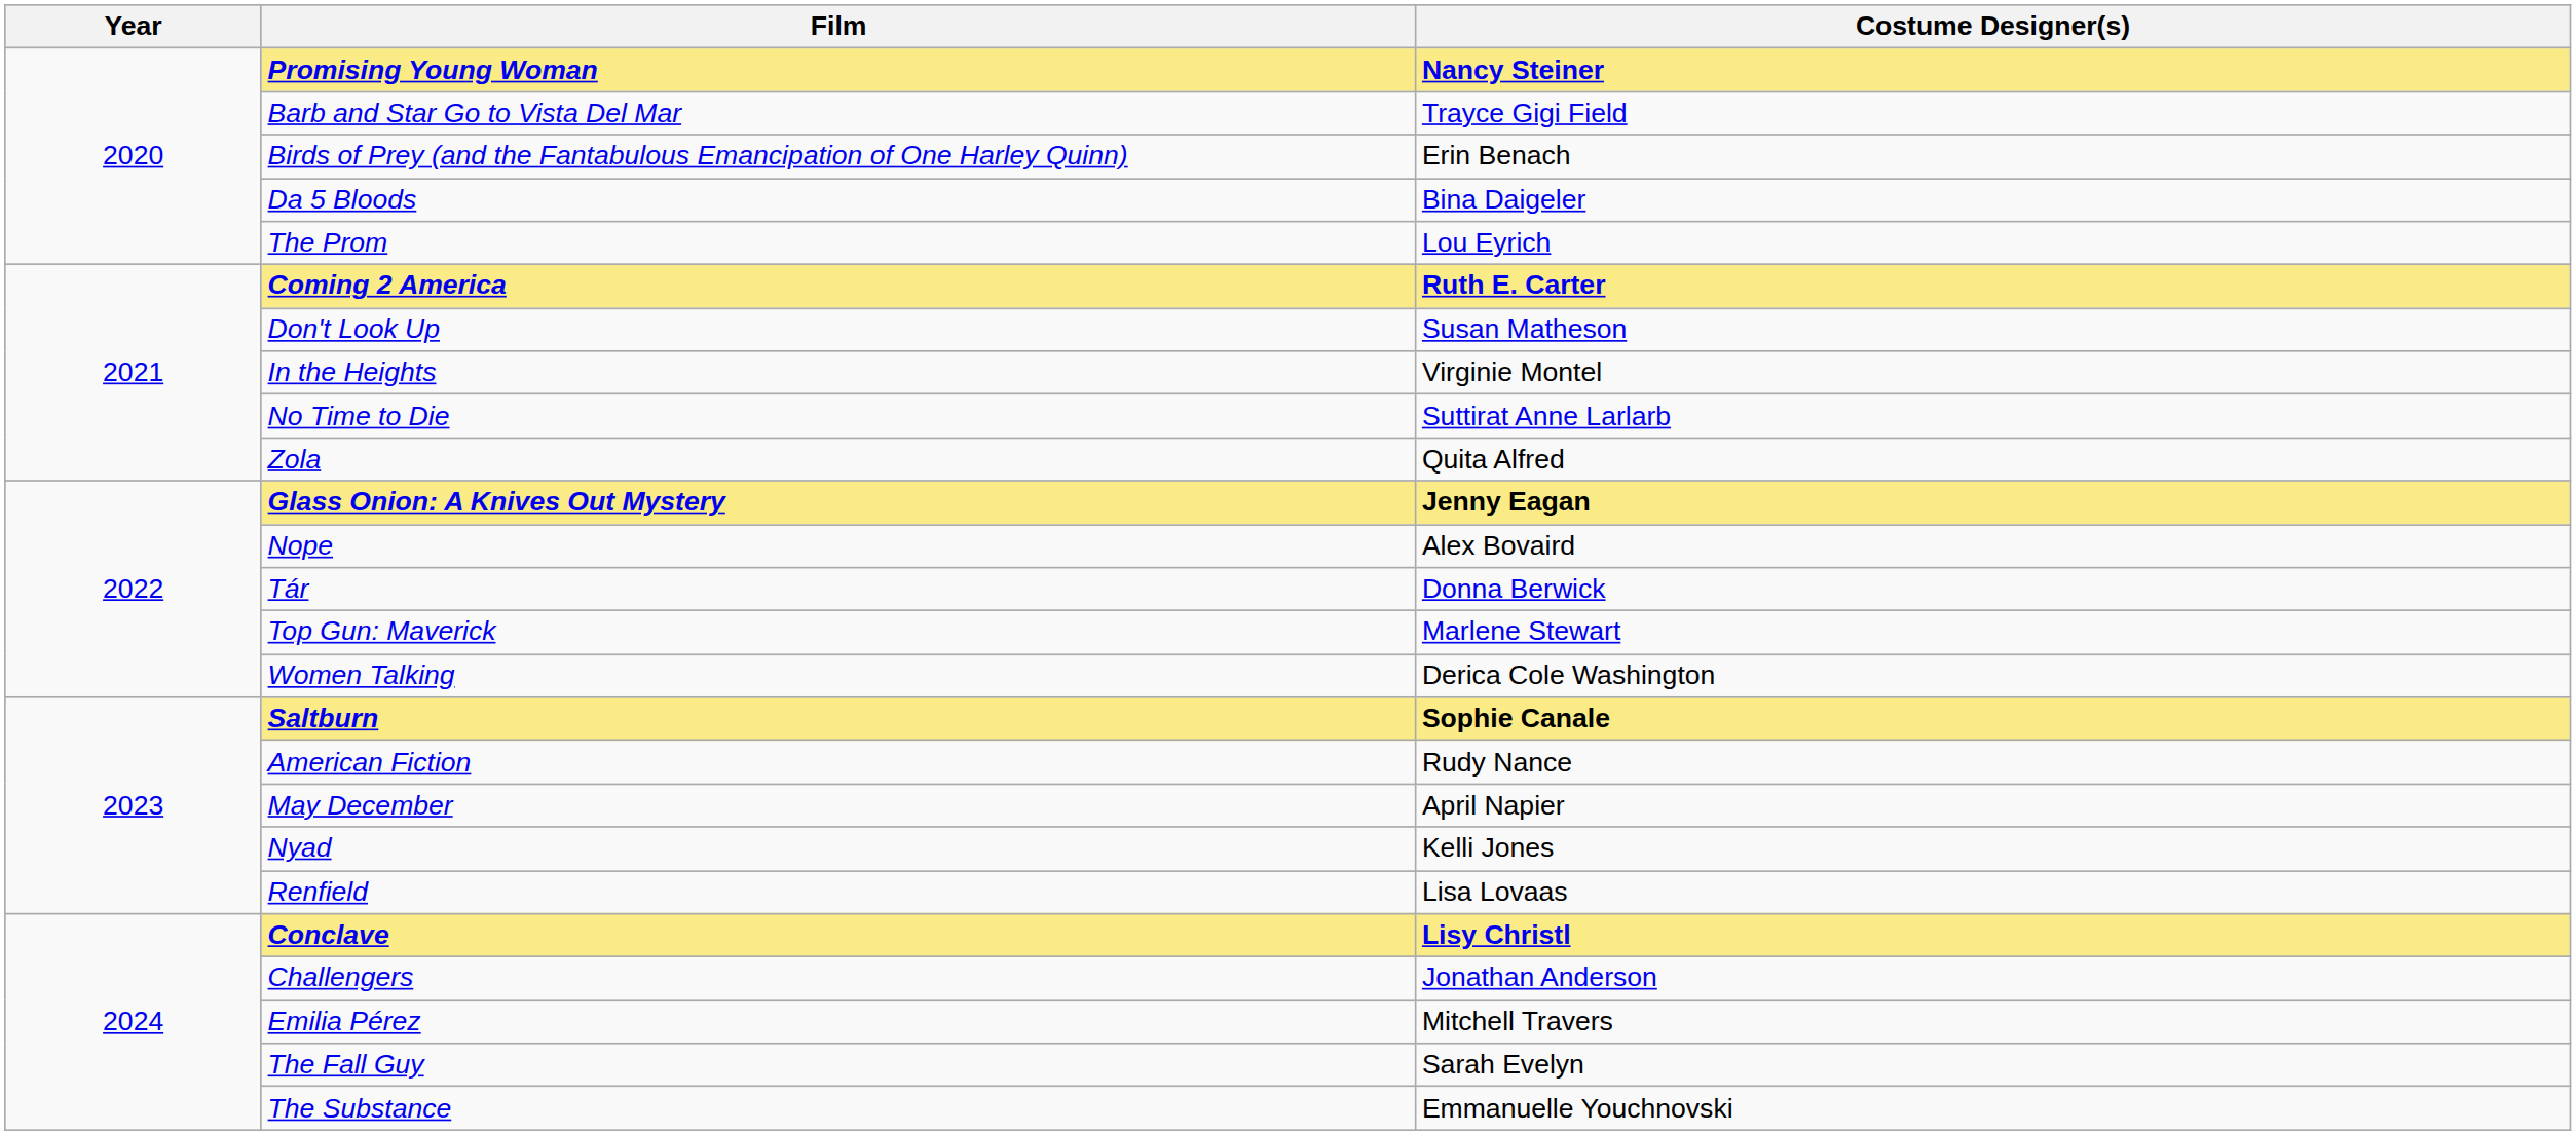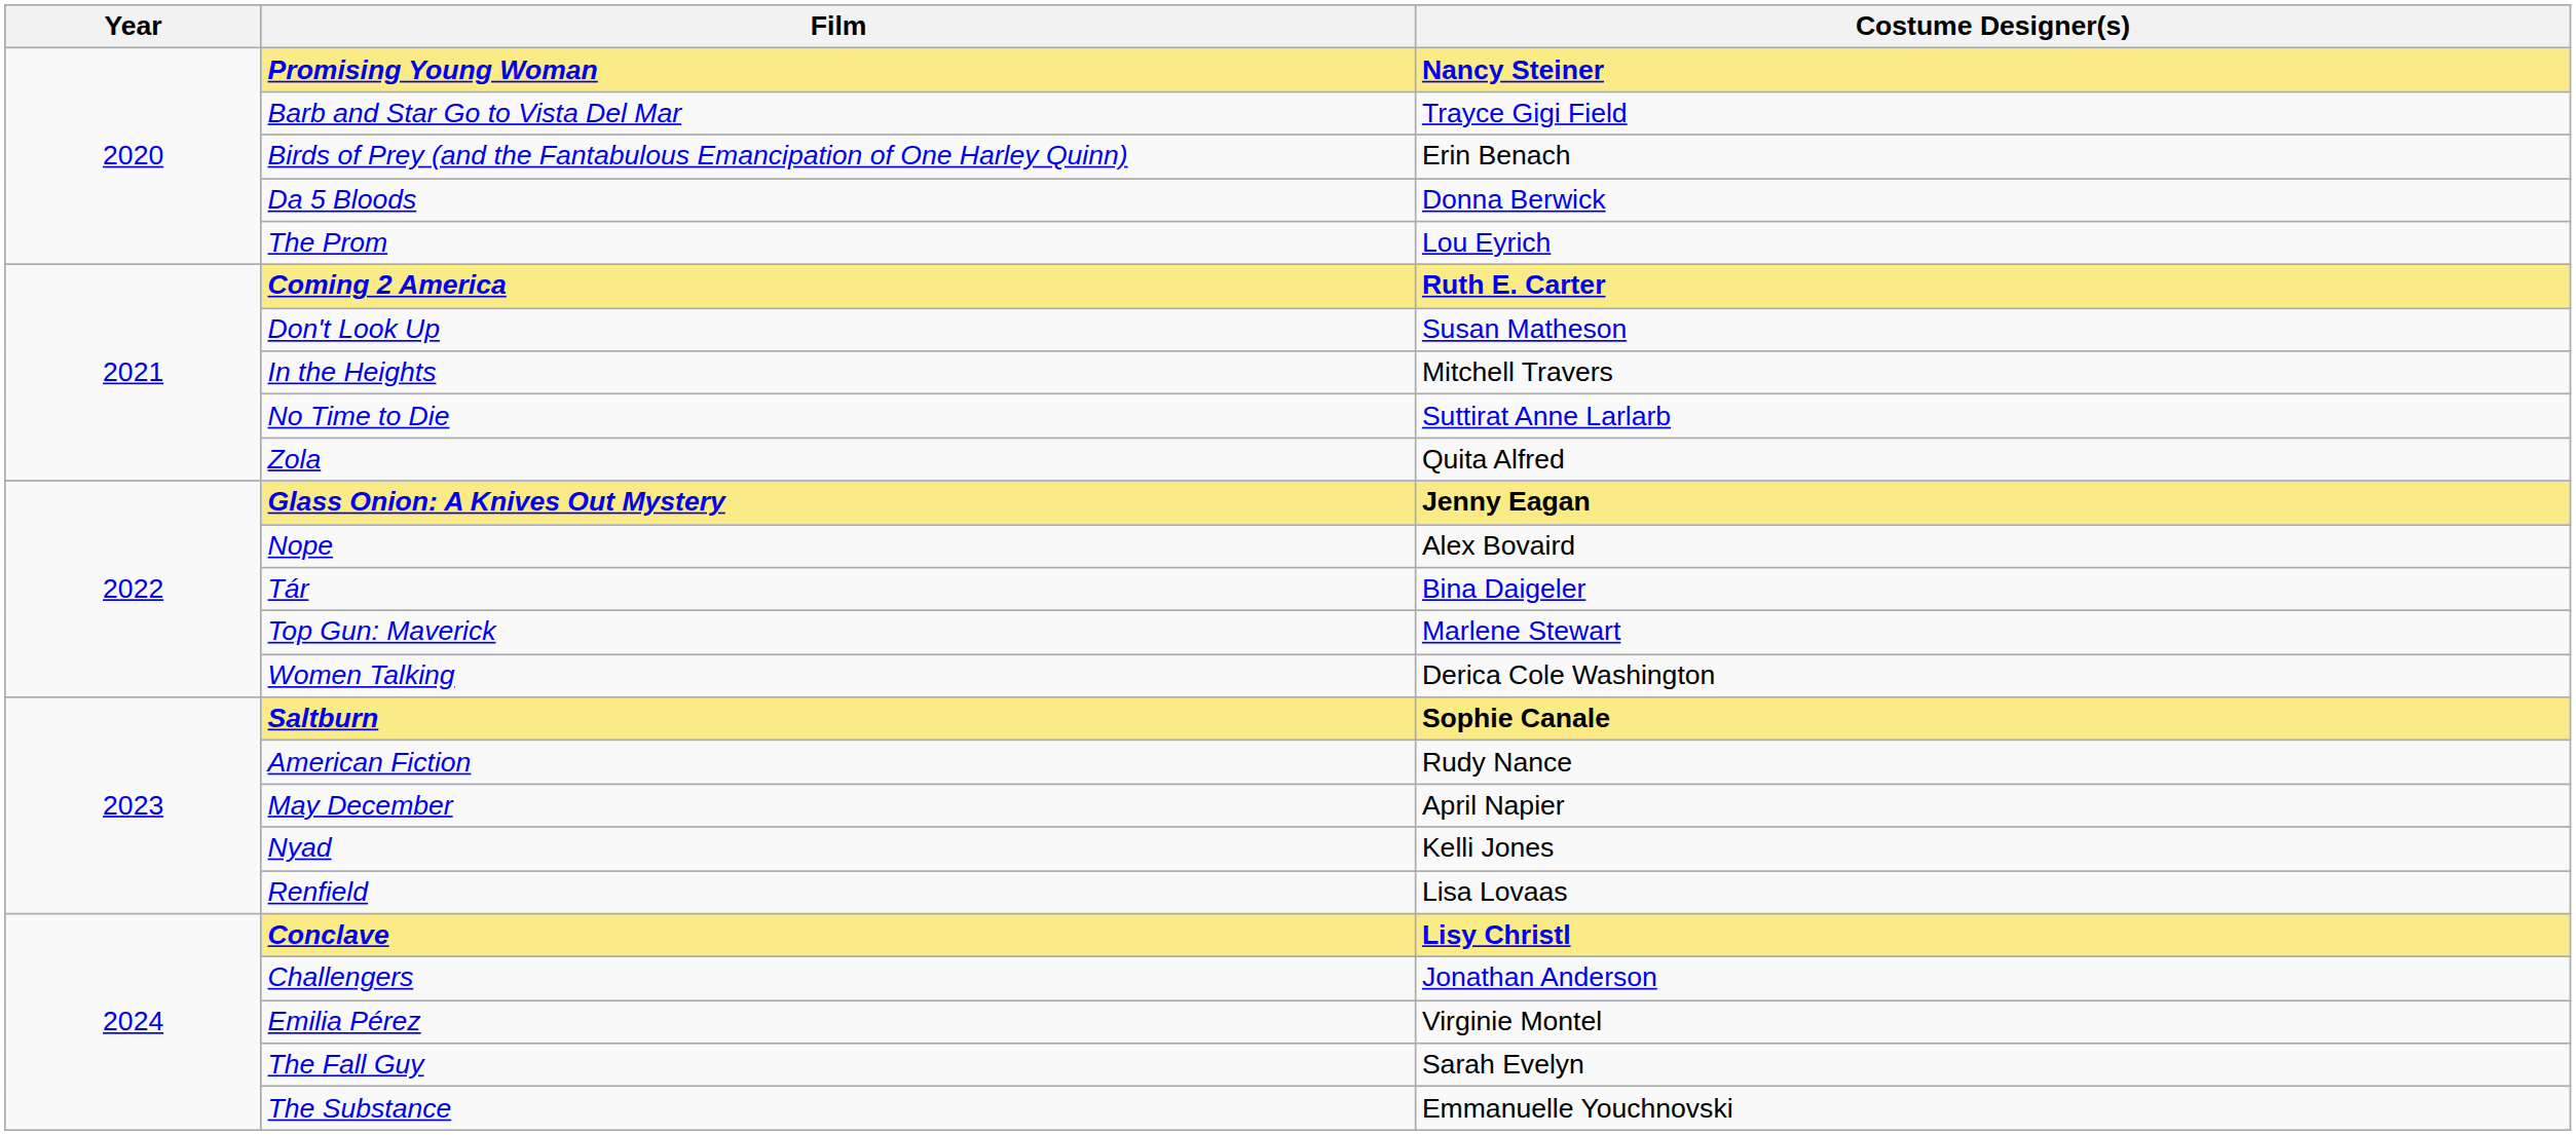 <table class="wikitable" width="95%" cellpadding="5">
 <tr>
 <th width="10%">Year</th>
 <th width="45%">Film</th>
 <th width="45%">Costume Designer(s)</th>
 </tr>
 <tr>
 <td rowspan="5" style="text-align:center;"><a href='#'>2020</a><br></td>
 <td style="background:#FAEB86;"><strong><em><a href='#'>Promising Young Woman</a></em></strong></td>
 <td style="background:#FAEB86;"><strong><a href='#'>Nancy Steiner</a></strong></td>
 </tr>
 <tr>
 <td><em><a href='#'>Barb and Star Go to Vista Del Mar</a></em></td>
 <td><a href='#'>Trayce Gigi Field</a></td>
 </tr>
 <tr>
 <td><em><a href='#'>Birds of Prey (and the Fantabulous Emancipation of One Harley Quinn)</a></em></td>
 <td>Erin Benach</td>
 </tr>
 <tr>
 <td><em><a href='#'>Da 5 Bloods</a></em></td>
-<td><a href='#'>Bina Daigeler</a></td>
+<td><a href='#'>Donna Berwick</a></td>
 </tr>
 <tr>
 <td><em><a href='#'>The Prom</a></em></td>
 <td><a href='#'>Lou Eyrich</a></td>
 </tr>
 <tr>
 <td rowspan="5" style="text-align:center;"><a href='#'>2021</a><br></td>
 <td style="background:#FAEB86;"><strong><em><a href='#'>Coming 2 America</a></em></strong></td>
 <td style="background:#FAEB86;"><strong><a href='#'>Ruth E. Carter</a></strong></td>
 </tr>
 <tr>
 <td><em><a href='#'>Don't Look Up</a></em></td>
 <td><a href='#'>Susan Matheson</a></td>
 </tr>
 <tr>
 <td><em><a href='#'>In the Heights</a></em></td>
-<td>Virginie Montel</td>
+<td>Mitchell Travers</td>
 </tr>
 <tr>
 <td><em><a href='#'>No Time to Die</a></em></td>
 <td><a href='#'>Suttirat Anne Larlarb</a></td>
 </tr>
 <tr>
 <td><em><a href='#'>Zola</a></em></td>
 <td>Quita Alfred</td>
 </tr>
 <tr>
 <td rowspan="5" style="text-align:center;"><a href='#'>2022</a><br></td>
 <td style="background:#FAEB86;"><strong><em><a href='#'>Glass Onion: A Knives Out Mystery</a></em></strong></td>
 <td style="background:#FAEB86;"><strong>Jenny Eagan</strong></td>
 </tr>
 <tr>
 <td><em><a href='#'>Nope</a></em></td>
 <td>Alex Bovaird</td>
 </tr>
 <tr>
 <td><em><a href='#'>Tár</a></em></td>
-<td><a href='#'>Donna Berwick</a></td>
+<td><a href='#'>Bina Daigeler</a></td>
 </tr>
 <tr>
 <td><em><a href='#'>Top Gun: Maverick</a></em></td>
 <td><a href='#'>Marlene Stewart</a></td>
 </tr>
 <tr>
 <td><em><a href='#'>Women Talking</a></em></td>
 <td>Derica Cole Washington</td>
 </tr>
 <tr>
 <td rowspan="5" style="text-align:center;"><a href='#'>2023</a><br></td>
 <td style="background:#FAEB86;"><strong><em><a href='#'>Saltburn</a></em></strong></td>
 <td style="background:#FAEB86;"><strong>Sophie Canale</strong></td>
 </tr>
 <tr>
 <td><em><a href='#'>American Fiction</a></em></td>
 <td>Rudy Nance</td>
 </tr>
 <tr>
 <td><em><a href='#'>May December</a></em></td>
 <td>April Napier</td>
 </tr>
 <tr>
 <td><em><a href='#'>Nyad</a></em></td>
 <td>Kelli Jones</td>
 </tr>
 <tr>
 <td><em><a href='#'>Renfield</a></em></td>
 <td>Lisa Lovaas</td>
 </tr>
 <tr>
 <td rowspan="5" style="text-align:center;"><a href='#'>2024</a><br></td>
 <td style="background:#FAEB86;"><strong><em><a href='#'>Conclave</a></em></strong></td>
 <td style="background:#FAEB86;"><strong><a href='#'>Lisy Christl</a></strong></td>
 </tr>
 <tr>
 <td><em><a href='#'>Challengers</a></em></td>
 <td><a href='#'>Jonathan Anderson</a></td>
 </tr>
 <tr>
 <td><em><a href='#'>Emilia Pérez</a></em></td>
-<td>Mitchell Travers</td>
+<td>Virginie Montel</td>
 </tr>
 <tr>
 <td><em><a href='#'>The Fall Guy</a></em></td>
 <td>Sarah Evelyn</td>
 </tr>
 <tr>
 <td><em><a href='#'>The Substance</a></em></td>
 <td>Emmanuelle Youchnovski</td>
 </tr>
 <tr>
 </tr>
 </table>
